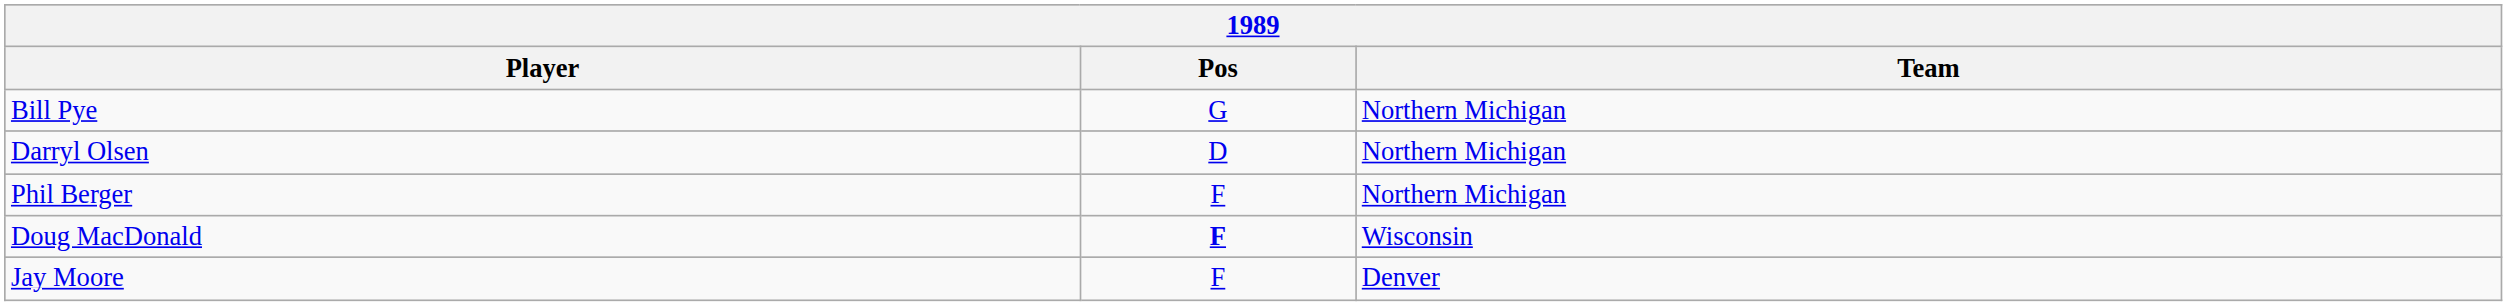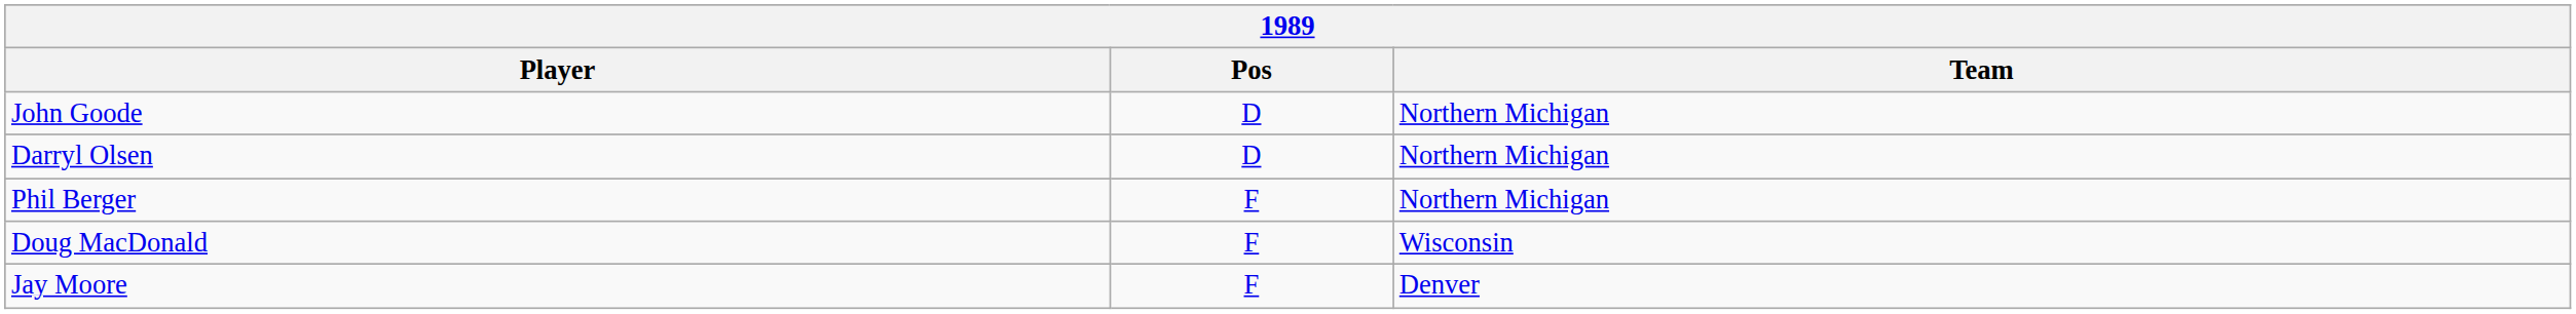 <table class="wikitable" width=95%>
 <tr>
 <th colspan=3><a href='#'>1989</a></th>
 </tr>
 <tr>
 <th>Player</th>
 <th>Pos</th>
 <th>Team</th>
 </tr>
 <tr>
-<td><a href='#'>Bill Pye</a></td>
-<td align=center><a href='#'>G</a></td>
+<td><a href='#'>John Goode</a></td>
+<td align=center><a href='#'>D</a></td>
 <td><a href='#'>Northern Michigan</a></td>
 </tr>
 <tr>
 <td><a href='#'>Darryl Olsen</a></td>
 <td align=center><a href='#'>D</a></td>
 <td><a href='#'>Northern Michigan</a></td>
 </tr>
 <tr>
 <td><a href='#'>Phil Berger</a></td>
 <td align=center><a href='#'>F</a></td>
 <td><a href='#'>Northern Michigan</a></td>
 </tr>
 <tr>
 <td><a href='#'>Doug MacDonald</a></td>
-<td align=center><strong><a href='#'>F</a></strong></td>
+<td align=center><a href='#'>F</a></td>
 <td><a href='#'>Wisconsin</a></td>
 </tr>
 <tr>
 <td><a href='#'>Jay Moore</a></td>
 <td align=center><a href='#'>F</a></td>
 <td><a href='#'>Denver</a></td>
 </tr>
 </table>
